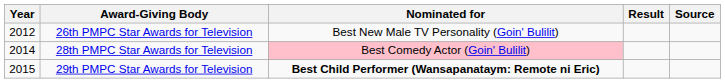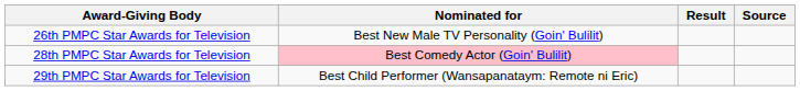 <table class="wikitable sortable"  style="text-align:center; font-size:90%; width:70%;">
 <tr>
-<th>Year</th>
 <th>Award-Giving Body</th>
 <th>Nominated for</th>
 <th>Result</th>
 <th>Source</th>
 </tr>
 <tr>
-<td>2012</td>
 <td><a href='#'>26th PMPC Star Awards for Television</a></td>
 <td>Best New Male TV Personality (<a href='#'>Goin' Bulilit</a>)</td>
 <td></td>
 <td></td>
 </tr>
 <tr>
-<td>2014</td>
 <td><a href='#'>28th PMPC Star Awards for Television</a></td>
 <td style="background: pink;">Best Comedy Actor (<a href='#'>Goin' Bulilit</a>)</td>
 <td></td>
 <td></td>
 </tr>
 <tr>
-<td>2015</td>
 <td><a href='#'>29th PMPC Star Awards for Television</a></td>
-<td><strong>Best Child Performer (Wansapanataym: Remote ni Eric)</strong></td>
+<td>Best Child Performer (Wansapanataym: Remote ni Eric)</td>
 <td></td>
 <td></td>
 </tr>
 </table>
